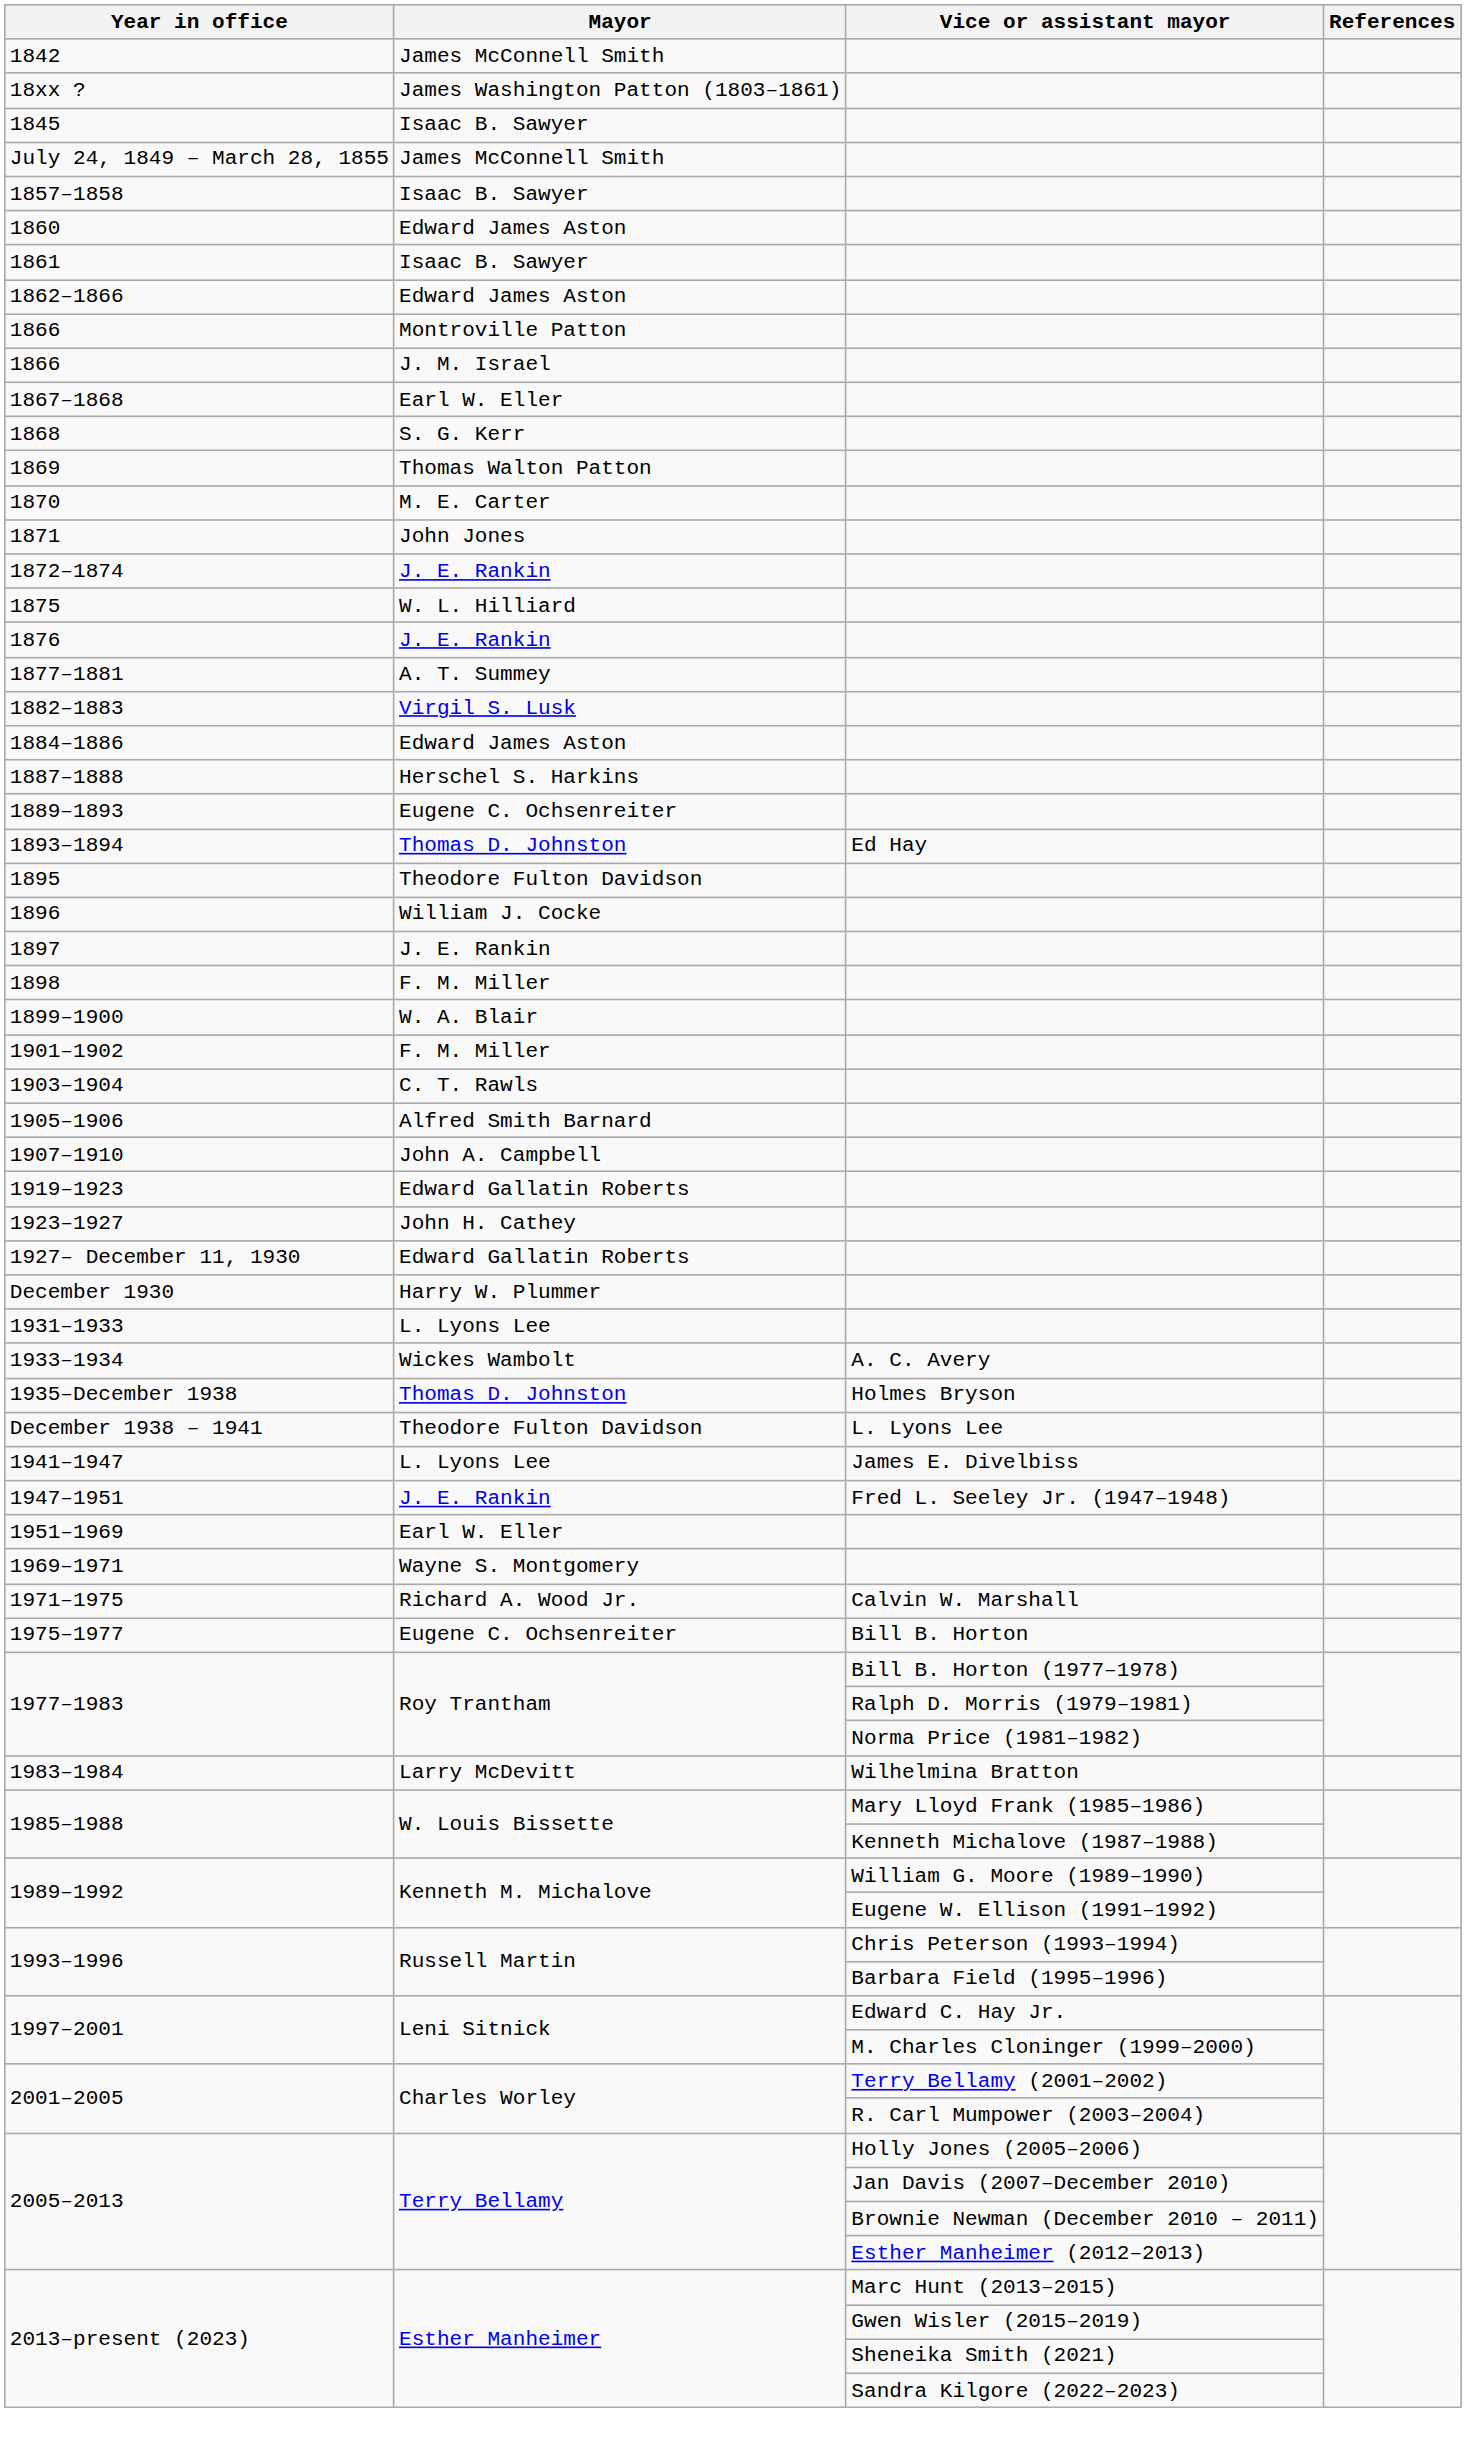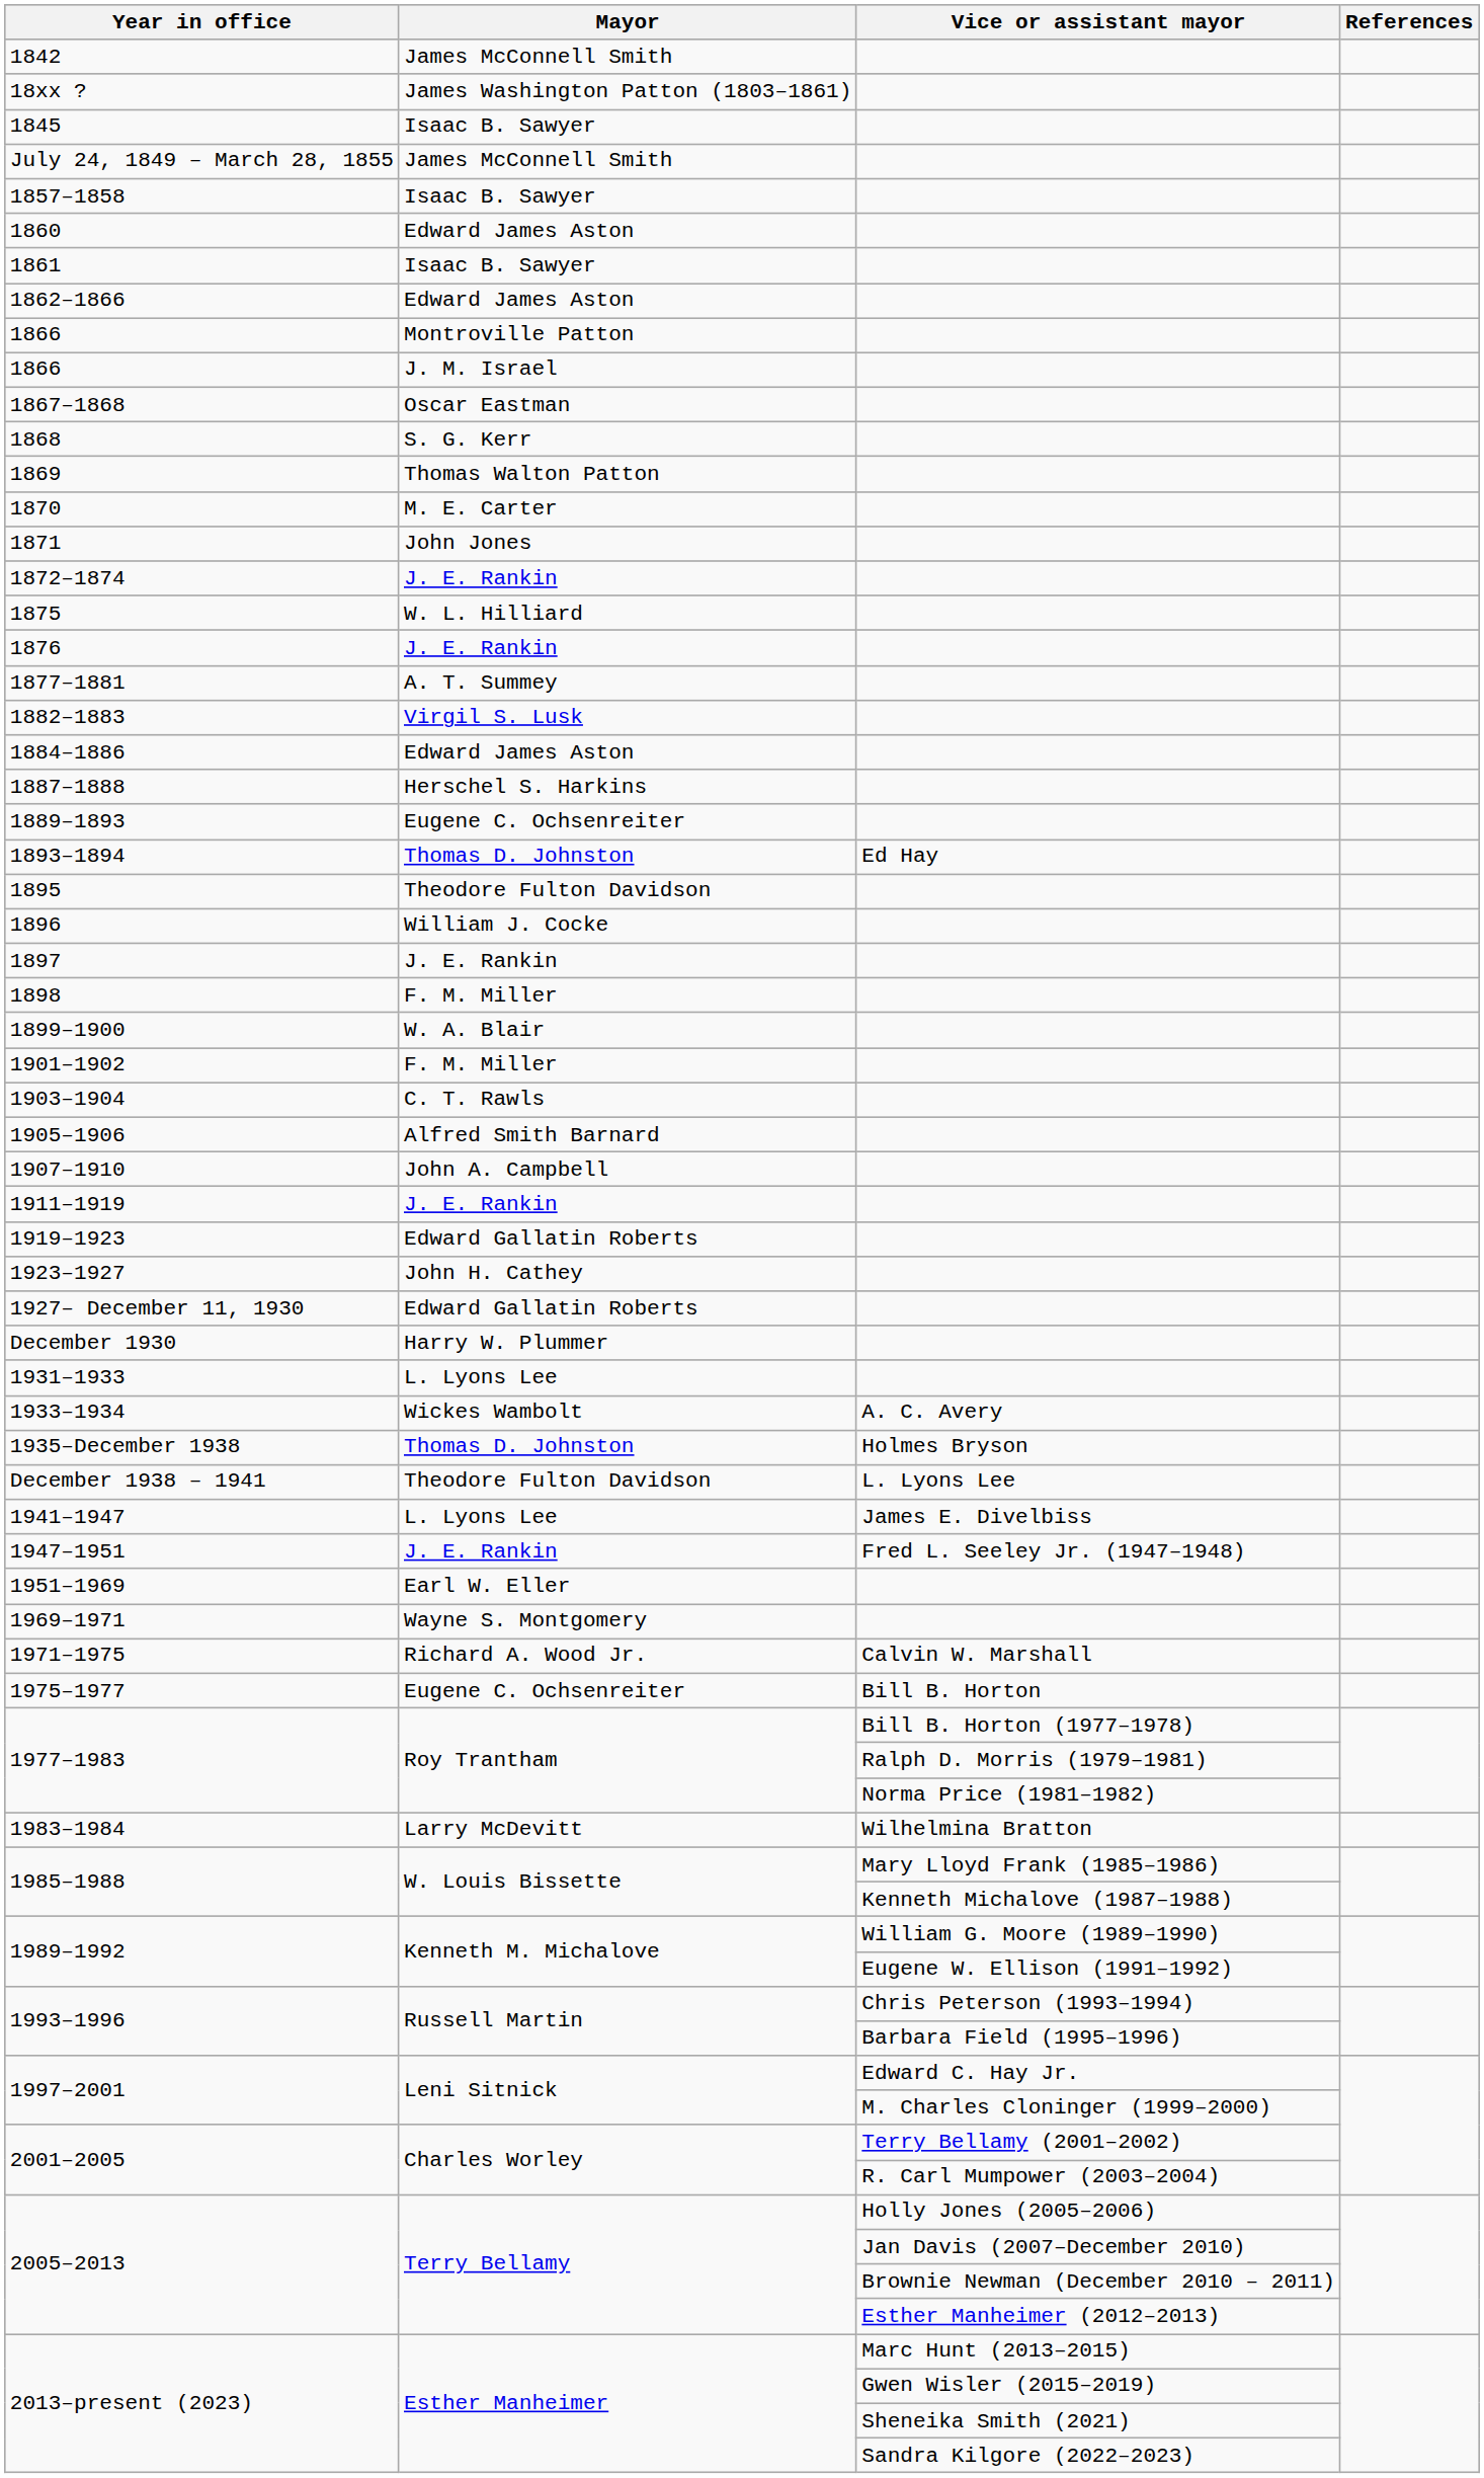 <table class="wikitable sortable">
 <tr>
 <th>Year in office</th>
 <th>Mayor</th>
 <th>Vice or assistant mayor</th>
 <th>References</th>
 </tr>
 <tr>
 <td>1842</td>
 <td>James McConnell Smith</td>
 <td></td>
 <td></td>
 </tr>
 <tr>
 <td>18xx ?</td>
 <td>James Washington Patton (1803–1861)</td>
 <td></td>
 <td></td>
 </tr>
 <tr>
 <td>1845</td>
 <td>Isaac B. Sawyer</td>
 <td></td>
 <td></td>
 </tr>
 <tr>
 <td>July 24, 1849 – March 28, 1855</td>
 <td>James McConnell Smith</td>
 <td></td>
 <td></td>
 </tr>
 <tr>
 <td>1857–1858</td>
 <td>Isaac B. Sawyer</td>
 <td></td>
 <td></td>
 </tr>
 <tr>
 <td>1860</td>
 <td>Edward James Aston</td>
 <td></td>
 <td></td>
 </tr>
 <tr>
 <td>1861</td>
 <td>Isaac B. Sawyer</td>
 <td></td>
 <td></td>
 </tr>
 <tr>
 <td>1862–1866</td>
 <td>Edward James Aston</td>
 <td></td>
 <td></td>
 </tr>
 <tr>
 <td>1866</td>
 <td>Montroville Patton</td>
 <td></td>
 <td></td>
 </tr>
 <tr>
 <td>1866</td>
 <td>J. M. Israel</td>
 <td></td>
 <td></td>
 </tr>
 <tr>
 <td>1867–1868</td>
-<td>Earl W. Eller</td>
+<td>Oscar Eastman</td>
 <td></td>
 <td></td>
 </tr>
 <tr>
 <td>1868</td>
 <td>S. G. Kerr</td>
 <td></td>
 <td></td>
 </tr>
 <tr>
 <td>1869</td>
 <td>Thomas Walton Patton</td>
 <td></td>
 <td></td>
 </tr>
 <tr>
 <td>1870</td>
 <td>M. E. Carter</td>
 <td></td>
 <td></td>
 </tr>
 <tr>
 <td>1871</td>
 <td>John Jones</td>
 <td></td>
 <td></td>
 </tr>
 <tr>
 <td>1872–1874</td>
 <td><a href='#'>J. E. Rankin</a></td>
 <td></td>
 <td></td>
 </tr>
 <tr>
 <td>1875</td>
 <td>W. L. Hilliard</td>
 <td></td>
 <td></td>
 </tr>
 <tr>
 <td>1876</td>
 <td><a href='#'>J. E. Rankin</a></td>
 <td></td>
 <td></td>
 </tr>
 <tr>
 <td>1877–1881</td>
 <td>A. T. Summey</td>
 <td></td>
 <td></td>
 </tr>
 <tr>
 <td>1882–1883</td>
 <td><a href='#'>Virgil S. Lusk</a></td>
 <td></td>
 <td></td>
 </tr>
 <tr>
 <td>1884–1886</td>
 <td>Edward James Aston</td>
 <td></td>
 <td></td>
 </tr>
 <tr>
 <td>1887–1888</td>
 <td>Herschel S. Harkins</td>
 <td></td>
 <td></td>
 </tr>
 <tr>
 <td>1889–1893</td>
 <td>Eugene C. Ochsenreiter</td>
 <td></td>
 <td></td>
 </tr>
 <tr>
 <td>1893–1894</td>
 <td><a href='#'>Thomas D. Johnston</a></td>
 <td>Ed Hay</td>
 <td></td>
 </tr>
 <tr>
 <td>1895</td>
 <td>Theodore Fulton Davidson</td>
 <td></td>
 <td></td>
 </tr>
 <tr>
 <td>1896</td>
 <td>William J. Cocke</td>
 <td></td>
 <td></td>
 </tr>
 <tr>
 <td>1897</td>
 <td>J. E. Rankin</td>
 <td></td>
 <td></td>
 </tr>
 <tr>
 <td>1898</td>
 <td>F. M. Miller</td>
 <td></td>
 <td></td>
 </tr>
 <tr>
 <td>1899–1900</td>
 <td>W. A. Blair</td>
 <td></td>
 <td></td>
 </tr>
 <tr>
 <td>1901–1902</td>
 <td>F. M. Miller</td>
 <td></td>
 <td></td>
 </tr>
 <tr>
 <td>1903–1904</td>
 <td>C. T. Rawls</td>
 <td></td>
 <td></td>
 </tr>
 <tr>
 <td>1905–1906</td>
 <td>Alfred Smith Barnard</td>
 <td></td>
 <td></td>
 </tr>
 <tr>
 <td>1907–1910</td>
 <td>John A. Campbell</td>
+<td></td>
+<td></td>
+</tr>
+<tr>
+<td>1911–1919</td>
+<td><a href='#'>J. E. Rankin</a></td>
 <td></td>
 <td></td>
 </tr>
 <tr>
 <td>1919–1923</td>
 <td>Edward Gallatin Roberts</td>
 <td></td>
 <td></td>
 </tr>
 <tr>
 <td>1923–1927</td>
 <td>John H. Cathey</td>
 <td></td>
 <td></td>
 </tr>
 <tr>
 <td>1927– December 11, 1930</td>
 <td>Edward Gallatin Roberts</td>
 <td></td>
 <td></td>
 </tr>
 <tr>
 <td>December 1930</td>
 <td>Harry W. Plummer</td>
 <td></td>
 <td></td>
 </tr>
 <tr>
 <td>1931–1933</td>
 <td>L. Lyons Lee</td>
 <td></td>
 <td></td>
 </tr>
 <tr>
 <td>1933–1934</td>
 <td>Wickes Wambolt</td>
 <td>A. C. Avery</td>
 <td></td>
 </tr>
 <tr>
 <td>1935–December 1938</td>
 <td><a href='#'>Thomas D. Johnston</a></td>
 <td>Holmes Bryson</td>
 <td></td>
 </tr>
 <tr>
 <td>December 1938 – 1941</td>
 <td>Theodore Fulton Davidson</td>
 <td>L. Lyons Lee</td>
 <td></td>
 </tr>
 <tr>
 <td>1941–1947</td>
 <td>L. Lyons Lee</td>
 <td>James E. Divelbiss</td>
 <td></td>
 </tr>
 <tr>
 <td>1947–1951</td>
 <td><a href='#'>J. E. Rankin</a></td>
 <td>Fred L. Seeley Jr. (1947–1948)</td>
 <td></td>
 </tr>
 <tr>
 <td>1951–1969</td>
 <td>Earl W. Eller</td>
 <td></td>
 <td></td>
 </tr>
 <tr>
 <td>1969–1971</td>
 <td>Wayne S. Montgomery</td>
 <td></td>
 <td></td>
 </tr>
 <tr>
 <td>1971–1975</td>
 <td>Richard A. Wood Jr.</td>
 <td>Calvin W. Marshall</td>
 <td></td>
 </tr>
 <tr>
 <td>1975–1977</td>
 <td>Eugene C. Ochsenreiter</td>
 <td>Bill B. Horton</td>
 <td></td>
 </tr>
 <tr>
 <td rowspan="3">1977–1983</td>
 <td rowspan="3">Roy Trantham</td>
 <td>Bill B. Horton (1977–1978)</td>
 <td rowspan="3"></td>
 </tr>
 <tr>
 <td>Ralph D. Morris (1979–1981)</td>
 </tr>
 <tr>
 <td>Norma Price (1981–1982)</td>
 </tr>
 <tr>
 <td>1983–1984</td>
 <td>Larry McDevitt</td>
 <td>Wilhelmina Bratton</td>
 <td></td>
 </tr>
 <tr>
 <td rowspan="2">1985–1988</td>
 <td rowspan="2">W. Louis Bissette</td>
 <td>Mary Lloyd Frank (1985–1986)</td>
 <td rowspan="2"></td>
 </tr>
 <tr>
 <td>Kenneth Michalove (1987–1988)</td>
 </tr>
 <tr>
 <td rowspan="2">1989–1992</td>
 <td rowspan="2">Kenneth M. Michalove</td>
 <td>William G. Moore (1989–1990)</td>
 <td rowspan="2"></td>
 </tr>
 <tr>
 <td>Eugene W. Ellison (1991–1992)</td>
 </tr>
 <tr>
 <td rowspan="2">1993–1996</td>
 <td rowspan="2">Russell Martin</td>
 <td>Chris Peterson (1993–1994)</td>
 <td rowspan="2"></td>
 </tr>
 <tr>
 <td>Barbara Field (1995–1996)</td>
 </tr>
 <tr>
 <td rowspan="2">1997–2001</td>
 <td rowspan="2">Leni Sitnick</td>
 <td>Edward C. Hay Jr.</td>
 <td rowspan="4"></td>
 </tr>
 <tr>
 <td>M. Charles Cloninger (1999–2000)</td>
 </tr>
 <tr>
 <td rowspan="2">2001–2005</td>
 <td rowspan="2">Charles Worley</td>
 <td><a href='#'>Terry Bellamy</a> (2001–2002)</td>
 </tr>
 <tr>
 <td>R. Carl Mumpower (2003–2004)</td>
 </tr>
 <tr>
 <td rowspan="4">2005–2013</td>
 <td rowspan="4"><a href='#'>Terry Bellamy</a></td>
 <td>Holly Jones (2005–2006)</td>
 <td rowspan="4"></td>
 </tr>
 <tr>
 <td>Jan Davis (2007–December 2010)</td>
 </tr>
 <tr>
 <td>Brownie Newman (December 2010 – 2011)</td>
 </tr>
 <tr>
 <td><a href='#'>Esther Manheimer</a> (2012–2013)</td>
 </tr>
 <tr>
 <td rowspan="4">2013–present (2023)</td>
 <td rowspan="4"><a href='#'>Esther Manheimer</a></td>
 <td>Marc Hunt (2013–2015)</td>
 <td rowspan="4"></td>
 </tr>
 <tr>
 <td>Gwen Wisler (2015–2019)</td>
 </tr>
 <tr>
 <td>Sheneika Smith (2021)</td>
 </tr>
 <tr>
 <td>Sandra Kilgore (2022–2023)</td>
 </tr>
 </table>
